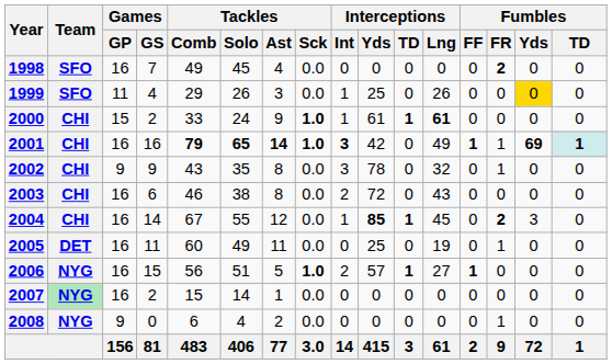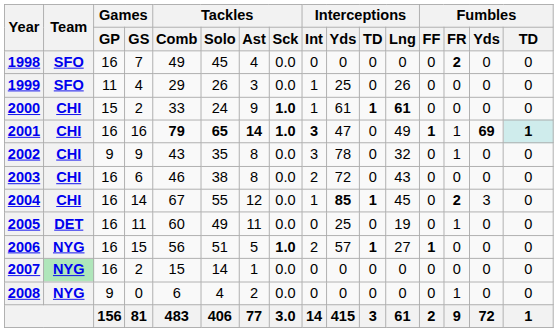 <table class="wikitable" style="text-align:center">
 <tr>
 <th rowspan="2">Year</th>
 <th rowspan="2">Team</th>
 <th colspan="2">Games</th>
 <th colspan="4">Tackles</th>
 <th colspan="4">Interceptions</th>
 <th colspan="4">Fumbles</th>
 </tr>
 <tr>
 <th>GP</th>
 <th>GS</th>
 <th>Comb</th>
 <th>Solo</th>
 <th>Ast</th>
 <th>Sck</th>
 <th>Int</th>
 <th>Yds</th>
 <th>TD</th>
 <th>Lng</th>
 <th>FF</th>
 <th>FR</th>
 <th>Yds</th>
 <th>TD</th>
 </tr>
 <tr>
 <th><a href='#'>1998</a></th>
 <th><a href='#'>SFO</a></th>
 <td>16</td>
 <td>7</td>
 <td>49</td>
 <td>45</td>
 <td>4</td>
 <td>0.0</td>
 <td>0</td>
 <td>0</td>
 <td>0</td>
 <td>0</td>
 <td>0</td>
 <td><strong>2</strong></td>
 <td>0</td>
 <td>0</td>
 </tr>
 <tr>
 <th><a href='#'>1999</a></th>
 <th><a href='#'>SFO</a></th>
 <td>11</td>
 <td>4</td>
 <td>29</td>
 <td>26</td>
 <td>3</td>
 <td>0.0</td>
 <td>1</td>
 <td>25</td>
 <td>0</td>
 <td>26</td>
 <td>0</td>
 <td>0</td>
-<td style="background: gold;">0</td>
+<td>0</td>
 <td>0</td>
 </tr>
 <tr>
 <th><a href='#'>2000</a></th>
 <th><a href='#'>CHI</a></th>
 <td>15</td>
 <td>2</td>
 <td>33</td>
 <td>24</td>
 <td>9</td>
 <td><strong>1.0</strong></td>
 <td>1</td>
 <td>61</td>
 <td><strong>1</strong></td>
 <td><strong>61</strong></td>
 <td>0</td>
 <td>0</td>
 <td>0</td>
 <td>0</td>
 </tr>
 <tr>
 <th><a href='#'>2001</a></th>
 <th><a href='#'>CHI</a></th>
 <td>16</td>
 <td>16</td>
 <td><strong>79</strong></td>
 <td><strong>65</strong></td>
 <td><strong>14</strong></td>
 <td><strong>1.0</strong></td>
 <td><strong>3</strong></td>
-<td>42</td>
+<td>47</td>
 <td>0</td>
 <td>49</td>
 <td><strong>1</strong></td>
 <td>1</td>
 <td><strong>69</strong></td>
 <td style="background:#cfecec; width:3em;"><strong>1</strong></td>
 </tr>
 <tr>
 <th><a href='#'>2002</a></th>
 <th><a href='#'>CHI</a></th>
 <td>9</td>
 <td>9</td>
 <td>43</td>
 <td>35</td>
 <td>8</td>
 <td>0.0</td>
 <td>3</td>
 <td>78</td>
 <td>0</td>
 <td>32</td>
 <td>0</td>
 <td>1</td>
 <td>0</td>
 <td>0</td>
 </tr>
 <tr>
 <th><a href='#'>2003</a></th>
 <th><a href='#'>CHI</a></th>
 <td>16</td>
 <td>6</td>
 <td>46</td>
 <td>38</td>
 <td>8</td>
 <td>0.0</td>
 <td>2</td>
 <td>72</td>
 <td>0</td>
 <td>43</td>
 <td>0</td>
 <td>0</td>
 <td>0</td>
 <td>0</td>
 </tr>
 <tr>
 <th><a href='#'>2004</a></th>
 <th><a href='#'>CHI</a></th>
 <td>16</td>
 <td>14</td>
 <td>67</td>
 <td>55</td>
 <td>12</td>
 <td>0.0</td>
 <td>1</td>
 <td><strong>85</strong></td>
 <td><strong>1</strong></td>
 <td>45</td>
 <td>0</td>
 <td><strong>2</strong></td>
 <td>3</td>
 <td>0</td>
 </tr>
 <tr>
 <th><a href='#'>2005</a></th>
 <th><a href='#'>DET</a></th>
 <td>16</td>
 <td>11</td>
 <td>60</td>
 <td>49</td>
 <td>11</td>
 <td>0.0</td>
 <td>0</td>
 <td>25</td>
 <td>0</td>
 <td>19</td>
 <td>0</td>
 <td>1</td>
 <td>0</td>
 <td>0</td>
 </tr>
 <tr>
 <th><a href='#'>2006</a></th>
 <th><a href='#'>NYG</a></th>
 <td>16</td>
 <td>15</td>
 <td>56</td>
 <td>51</td>
 <td>5</td>
 <td><strong>1.0</strong></td>
 <td>2</td>
 <td>57</td>
 <td><strong>1</strong></td>
 <td>27</td>
 <td><strong>1</strong></td>
 <td>0</td>
 <td>0</td>
 <td>0</td>
 </tr>
 <tr>
 <th><a href='#'>2007</a></th>
 <th style="background:#afe6ba; width:3em;"><a href='#'>NYG</a></th>
 <td>16</td>
 <td>2</td>
 <td>15</td>
 <td>14</td>
 <td>1</td>
 <td>0.0</td>
 <td>0</td>
 <td>0</td>
 <td>0</td>
 <td>0</td>
 <td>0</td>
 <td>0</td>
 <td>0</td>
 <td>0</td>
 </tr>
 <tr>
 <th><a href='#'>2008</a></th>
 <th><a href='#'>NYG</a></th>
 <td>9</td>
 <td>0</td>
 <td>6</td>
 <td>4</td>
 <td>2</td>
 <td>0.0</td>
 <td>0</td>
 <td>0</td>
 <td>0</td>
 <td>0</td>
 <td>0</td>
 <td>1</td>
 <td>0</td>
 <td>0</td>
 </tr>
 <tr>
 <th colspan="2"></th>
 <th>156</th>
 <th>81</th>
 <th>483</th>
 <th>406</th>
 <th>77</th>
 <th>3.0</th>
 <th>14</th>
 <th>415</th>
 <th>3</th>
 <th>61</th>
 <th>2</th>
 <th>9</th>
 <th>72</th>
 <th>1</th>
 </tr>
 </table>
